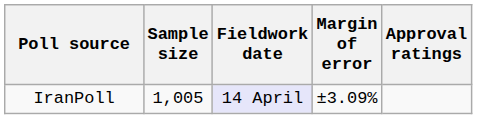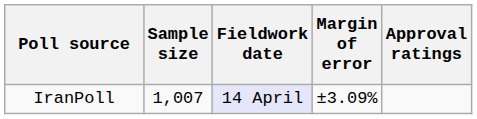 <table class="wikitable" style="text-align:center; font-size:90%; line-height:14px;">
 <tr style="height:55px; background-color:#E9E9E9">
 <th style="width:90px;">Poll source</th>
 <th style="width:35px;">Sample<br>size</th>
 <th style="width:35px;">Fieldwork date</th>
 <th style="width:35px;">Margin of error</th>
 <th style="width:35px;">Approval ratings</th>
 </tr>
 <tr>
 <td>IranPoll</td>
-<td rowspan="1">1,005</td>
+<td rowspan="1">1,007</td>
 <td rowspan="1" style="background: lavender;">14 April</td>
 <td rowspan="1">±3.09%</td>
 <td></td>
 </tr>
 </table>
